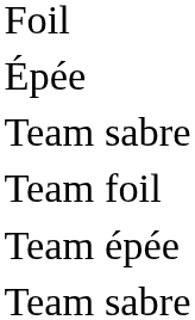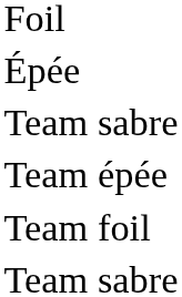 <table>
 <tr>
 <td>Foil</td>
 <td></td>
 <td></td>
 <td><br></td>
 </tr>
 <tr>
 <td>Épée</td>
 <td></td>
 <td></td>
 <td><br></td>
 </tr>
 <tr>
 <td>Team sabre</td>
 <td></td>
 <td></td>
 <td><br></td>
 </tr>
 <tr>
-<td>Team foil</td>
+<td>Team épée</td>
 <td></td>
 <td></td>
 <td></td>
 </tr>
 <tr>
-<td>Team épée</td>
+<td>Team foil</td>
 <td></td>
 <td></td>
 <td></td>
 </tr>
 <tr>
 <td>Team sabre</td>
 <td></td>
 <td></td>
 <td></td>
 </tr>
 </table>
